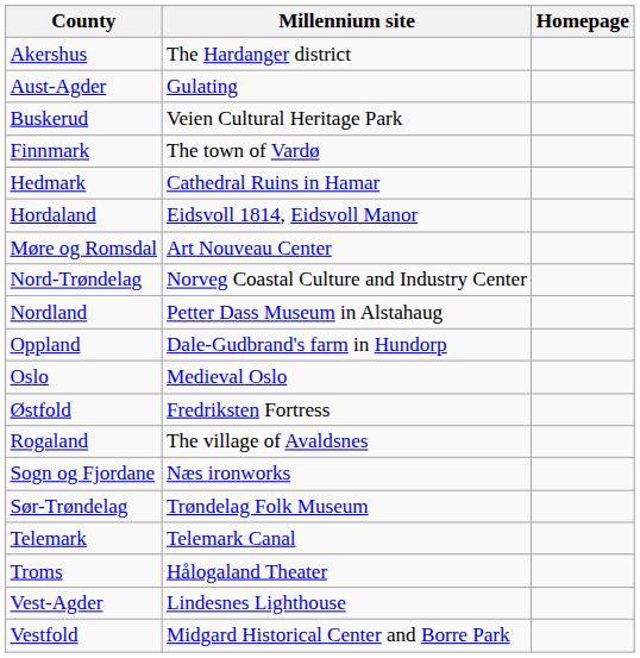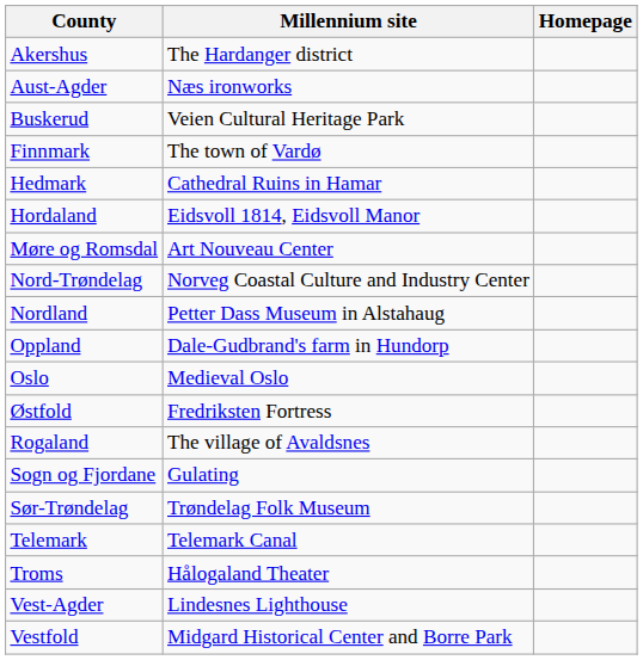 <table class="wikitable">
 <tr style="background:#CCCCCC">
 <th>County</th>
 <th>Millennium site</th>
 <th>Homepage</th>
 </tr>
 <tr>
 <td><a href='#'>Akershus</a></td>
 <td>The <a href='#'>Hardanger</a> district</td>
 <td></td>
 </tr>
 <tr>
 <td><a href='#'>Aust-Agder</a></td>
-<td><a href='#'>Gulating</a></td>
+<td><a href='#'>Næs ironworks</a></td>
 <td></td>
 </tr>
 <tr>
 <td><a href='#'>Buskerud</a></td>
 <td>Veien Cultural Heritage Park</td>
 <td></td>
 </tr>
 <tr>
 <td><a href='#'>Finnmark</a></td>
 <td>The town of <a href='#'>Vardø</a></td>
 <td></td>
 </tr>
 <tr>
 <td><a href='#'>Hedmark</a></td>
 <td><a href='#'>Cathedral Ruins in Hamar</a></td>
 <td></td>
 </tr>
 <tr>
 <td><a href='#'>Hordaland</a></td>
 <td><a href='#'>Eidsvoll 1814</a>, <a href='#'>Eidsvoll Manor</a></td>
 <td></td>
 </tr>
 <tr>
 <td><a href='#'>Møre og Romsdal</a></td>
 <td><a href='#'>Art Nouveau Center</a></td>
 <td></td>
 </tr>
 <tr>
 <td><a href='#'>Nord-Trøndelag</a></td>
 <td><a href='#'>Norveg</a> Coastal Culture and Industry Center</td>
 <td></td>
 </tr>
 <tr>
 <td><a href='#'>Nordland</a></td>
 <td><a href='#'>Petter Dass Museum</a> in Alstahaug</td>
 <td></td>
 </tr>
 <tr>
 <td><a href='#'>Oppland</a></td>
 <td><a href='#'>Dale-Gudbrand's farm</a> in <a href='#'>Hundorp</a></td>
 <td></td>
 </tr>
 <tr>
 <td><a href='#'>Oslo</a></td>
 <td><a href='#'>Medieval Oslo</a></td>
 <td></td>
 </tr>
 <tr>
 <td><a href='#'>Østfold</a></td>
 <td><a href='#'>Fredriksten</a> Fortress</td>
 <td></td>
 </tr>
 <tr>
 <td><a href='#'>Rogaland</a></td>
 <td>The village of <a href='#'>Avaldsnes</a></td>
 <td></td>
 </tr>
 <tr>
 <td><a href='#'>Sogn og Fjordane</a></td>
-<td><a href='#'>Næs ironworks</a></td>
+<td><a href='#'>Gulating</a></td>
 <td></td>
 </tr>
 <tr>
 <td><a href='#'>Sør-Trøndelag</a></td>
 <td><a href='#'>Trøndelag Folk Museum</a></td>
 <td></td>
 </tr>
 <tr>
 <td><a href='#'>Telemark</a></td>
 <td><a href='#'>Telemark Canal</a></td>
 <td></td>
 </tr>
 <tr>
 <td><a href='#'>Troms</a></td>
 <td><a href='#'>Hålogaland Theater</a></td>
 <td></td>
 </tr>
 <tr>
 <td><a href='#'>Vest-Agder</a></td>
 <td><a href='#'>Lindesnes Lighthouse</a></td>
 <td></td>
 </tr>
 <tr>
 <td><a href='#'>Vestfold</a></td>
 <td><a href='#'>Midgard Historical Center</a> and <a href='#'>Borre Park</a></td>
 <td></td>
 </tr>
 </table>
